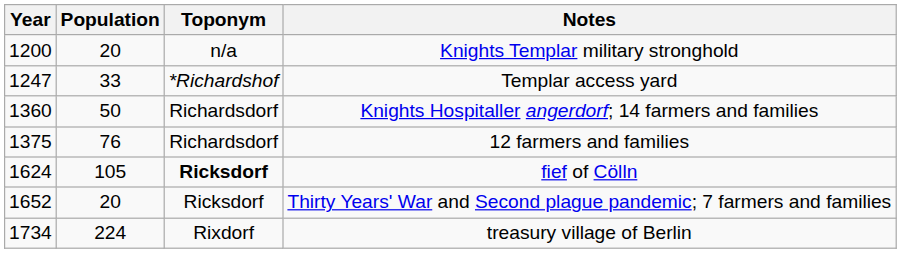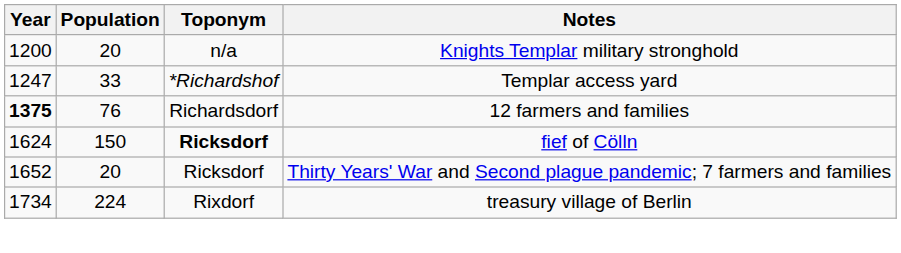 <table class="wikitable mw-collapsible mw-collapsed" style="text-align:center;">
 <tr>
 <th>Year</th>
 <th>Population</th>
 <th>Toponym</th>
 <th>Notes</th>
 </tr>
 <tr>
 <td>1200</td>
 <td>20</td>
 <td>n/a</td>
 <td><a href='#'>Knights Templar</a> military stronghold</td>
 </tr>
 <tr>
 <td>1247</td>
 <td>33</td>
 <td><em>*Richardshof</em></td>
 <td>Templar access yard</td>
 </tr>
 <tr>
-<td>1360</td>
-<td>50</td>
-<td>Richardsdorf</td>
-<td><a href='#'>Knights Hospitaller</a> <em><a href='#'>angerdorf</a></em>; 14 farmers and families</td>
-</tr>
-<tr>
-<td>1375</td>
+<td><strong>1375</strong></td>
 <td>76</td>
 <td>Richardsdorf</td>
 <td>12 farmers and families</td>
 </tr>
 <tr>
 <td>1624</td>
-<td>105</td>
+<td>150</td>
 <td><strong>Ricksdorf</strong></td>
 <td><a href='#'>fief</a> of <a href='#'>Cölln</a></td>
 </tr>
 <tr>
 <td>1652</td>
 <td>20</td>
 <td>Ricksdorf</td>
 <td><a href='#'>Thirty Years' War</a> and <a href='#'>Second plague pandemic</a>; 7 farmers and families</td>
 </tr>
 <tr>
 <td>1734</td>
 <td>224</td>
 <td>Rixdorf</td>
 <td>treasury village of Berlin</td>
 </tr>
 </table>
